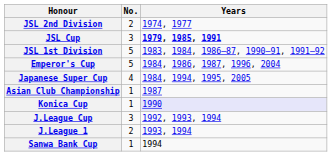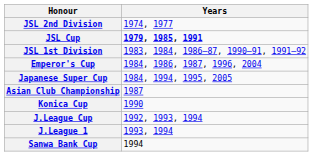 <table class="wikitable plainrowheaders">
 <tr>
 <th scope=col>Honour</th>
-<th scope=col>No.</th>
 <th scope=col>Years</th>
 </tr>
 <tr>
 <th scope=row><a href='#'>JSL 2nd Division</a></th>
-<td align="center">2</td>
 <td><a href='#'>1974</a>, <a href='#'>1977</a></td>
 </tr>
 <tr>
 <th scope=row><a href='#'>JSL Cup</a></th>
-<td align="center">3</td>
 <td><strong><a href='#'>1979</a>, <a href='#'>1985</a>, <a href='#'>1991</a></strong></td>
 </tr>
 <tr>
 <th scope=row><a href='#'>JSL 1st Division</a></th>
-<td align="center">5</td>
 <td><a href='#'>1983</a>, <a href='#'>1984</a>, <a href='#'>1986–87</a>, <a href='#'>1990–91</a>, <a href='#'>1991–92</a></td>
 </tr>
 <tr>
 <th scope=row><a href='#'>Emperor's Cup</a></th>
-<td align="center">5</td>
 <td><a href='#'>1984</a>, <a href='#'>1986</a>, <a href='#'>1987</a>, <a href='#'>1996</a>, <a href='#'>2004</a></td>
 </tr>
 <tr>
 <th scope=row><a href='#'>Japanese Super Cup</a></th>
-<td align="center">4</td>
 <td><a href='#'>1984</a>, <a href='#'>1994</a>, <a href='#'>1995</a>, <a href='#'>2005</a></td>
 </tr>
 <tr>
 <th scope=row><a href='#'>Asian Club Championship</a></th>
-<td align="center">1</td>
 <td><a href='#'>1987</a></td>
 </tr>
 <tr>
 <th scope=row><a href='#'>Konica Cup</a></th>
-<td align="center">1</td>
-<td style="background: lavender;"><a href='#'>1990</a></td>
+<td><a href='#'>1990</a></td>
 </tr>
 <tr>
 <th scope=row><a href='#'>J.League Cup</a></th>
-<td align="center">3</td>
 <td><a href='#'>1992</a>, <a href='#'>1993</a>, <a href='#'>1994</a></td>
 </tr>
 <tr>
 <th scope=row><a href='#'>J.League 1</a></th>
-<td align="center">2</td>
 <td><a href='#'>1993</a>, <a href='#'>1994</a></td>
 </tr>
 <tr>
 <th scope=row><a href='#'>Sanwa Bank Cup</a></th>
-<td align="center">1</td>
 <td>1994</td>
 </tr>
 </table>
